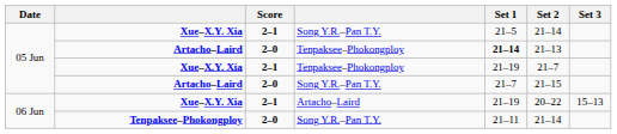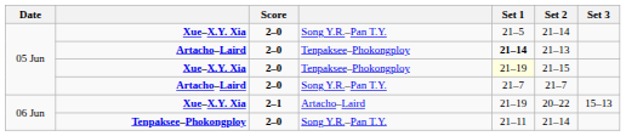 <table class="wikitable" style="text-align: center; font-size:90% ">
 <tr>
 <th width="60">Date</th>
 <th align="right" width="250"></th>
 <th width="60">Score</th>
 <th align="left" width="250"></th>
 <th width="50">Set 1</th>
 <th width="50">Set 2</th>
 <th width="50">Set 3</th>
 </tr>
 <tr>
 <td rowspan=4>05 Jun</td>
 <td align=right><strong><a href='#'>Xue</a>–<a href='#'>X.Y. Xia</a> </strong></td>
-<td align=center><strong>2–1</strong></td>
+<td align=center><strong>2–0</strong></td>
 <td align=left> <a href='#'>Song Y.R.</a>–<a href='#'>Pan T.Y.</a></td>
 <td>21–5</td>
 <td>21–14</td>
 <td></td>
 </tr>
 <tr>
 <td align=right><strong><a href='#'>Artacho</a>–<a href='#'>Laird</a> </strong></td>
 <td align=center><strong>2–0</strong></td>
 <td align=left> <a href='#'>Tenpaksee</a>–<a href='#'>Phokongploy</a></td>
 <td><strong>21–14</strong></td>
 <td>21–13</td>
 <td></td>
 </tr>
 <tr>
 <td align=right><strong><a href='#'>Xue</a>–<a href='#'>X.Y. Xia</a> </strong></td>
-<td align=center><strong>2–1</strong></td>
+<td align=center><strong>2–0</strong></td>
 <td align=left> <a href='#'>Tenpaksee</a>–<a href='#'>Phokongploy</a></td>
-<td>21–19</td>
-<td>21–7</td>
+<td style="background: lightyellow;">21–19</td>
+<td>21–15</td>
 <td></td>
 </tr>
 <tr>
 <td align=right><strong><a href='#'>Artacho</a>–<a href='#'>Laird</a> </strong></td>
 <td align=center><strong>2–0</strong></td>
 <td align=left> <a href='#'>Song Y.R.</a>–<a href='#'>Pan T.Y.</a></td>
 <td>21–7</td>
-<td>21–15</td>
+<td>21–7</td>
 <td></td>
 </tr>
 <tr>
 <td rowspan=2>06 Jun</td>
 <td align=right><strong><a href='#'>Xue</a>–<a href='#'>X.Y. Xia</a> </strong></td>
 <td align=center><strong>2–1</strong></td>
 <td align=left> <a href='#'>Artacho</a>–<a href='#'>Laird</a></td>
 <td>21–19</td>
 <td>20–22</td>
 <td>15–13</td>
 </tr>
 <tr>
 <td align=right><strong><a href='#'>Tenpaksee</a>–<a href='#'>Phokongploy</a> </strong></td>
 <td align=center><strong>2–0</strong></td>
 <td align=left> <a href='#'>Song Y.R.</a>–<a href='#'>Pan T.Y.</a></td>
 <td>21–11</td>
 <td>21–14</td>
 <td></td>
 </tr>
 </table>
